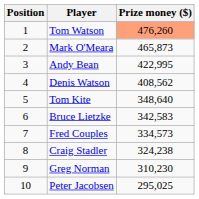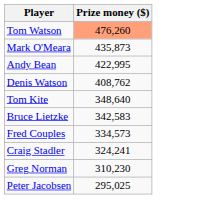 <table class="wikitable">
 <tr>
-<th>Position</th>
 <th>Player</th>
 <th>Prize money ($)</th>
 </tr>
 <tr>
-<td align=center>1</td>
 <td> <a href='#'>Tom Watson</a></td>
 <td align=center style="background: lightsalmon;">476,260</td>
 </tr>
 <tr>
-<td align=center>2</td>
 <td> <a href='#'>Mark O'Meara</a></td>
-<td align=center>465,873</td>
+<td align=center>435,873</td>
 </tr>
 <tr>
-<td align=center>3</td>
 <td> <a href='#'>Andy Bean</a></td>
 <td align=center>422,995</td>
 </tr>
 <tr>
-<td align=center>4</td>
 <td> <a href='#'>Denis Watson</a></td>
-<td align=center>408,562</td>
+<td align=center>408,762</td>
 </tr>
 <tr>
-<td align=center>5</td>
 <td> <a href='#'>Tom Kite</a></td>
 <td align=center>348,640</td>
 </tr>
 <tr>
-<td align=center>6</td>
 <td> <a href='#'>Bruce Lietzke</a></td>
 <td align=center>342,583</td>
 </tr>
 <tr>
-<td align=center>7</td>
 <td> <a href='#'>Fred Couples</a></td>
 <td align=center>334,573</td>
 </tr>
 <tr>
-<td align=center>8</td>
 <td> <a href='#'>Craig Stadler</a></td>
-<td align=center>324,238</td>
+<td align=center>324,241</td>
 </tr>
 <tr>
-<td align=center>9</td>
 <td> <a href='#'>Greg Norman</a></td>
 <td align=center>310,230</td>
 </tr>
 <tr>
-<td align=center>10</td>
 <td> <a href='#'>Peter Jacobsen</a></td>
 <td align=center>295,025</td>
 </tr>
 </table>
